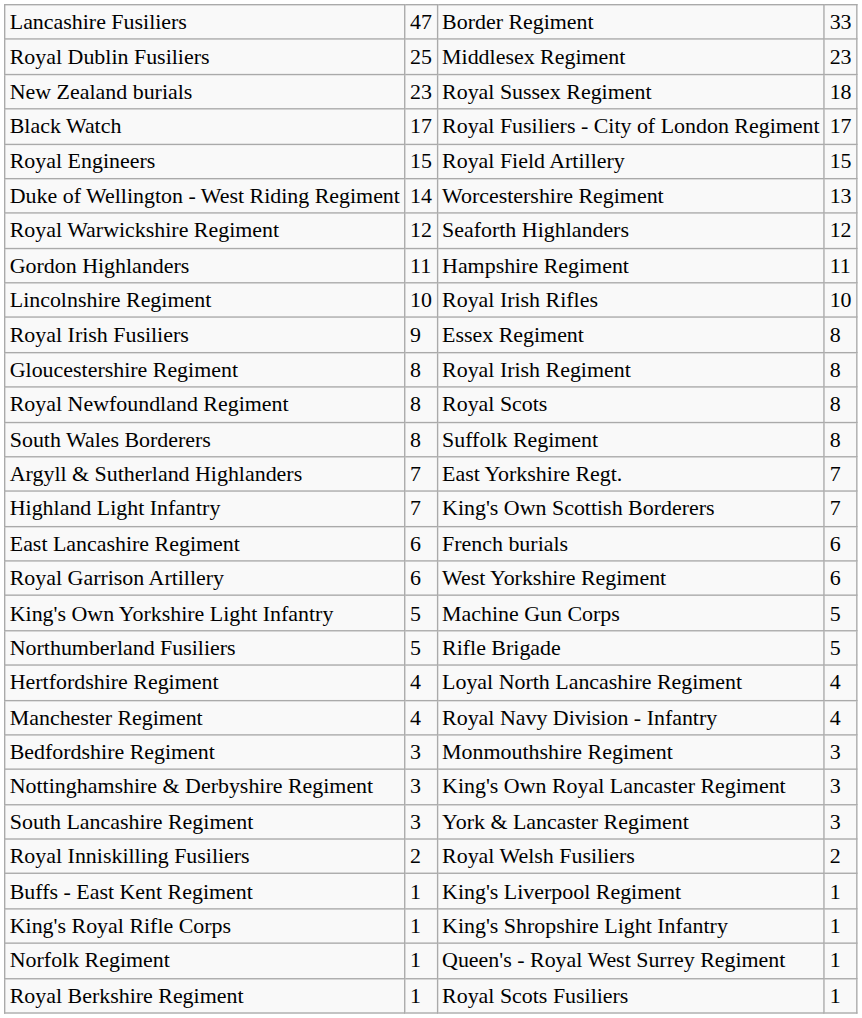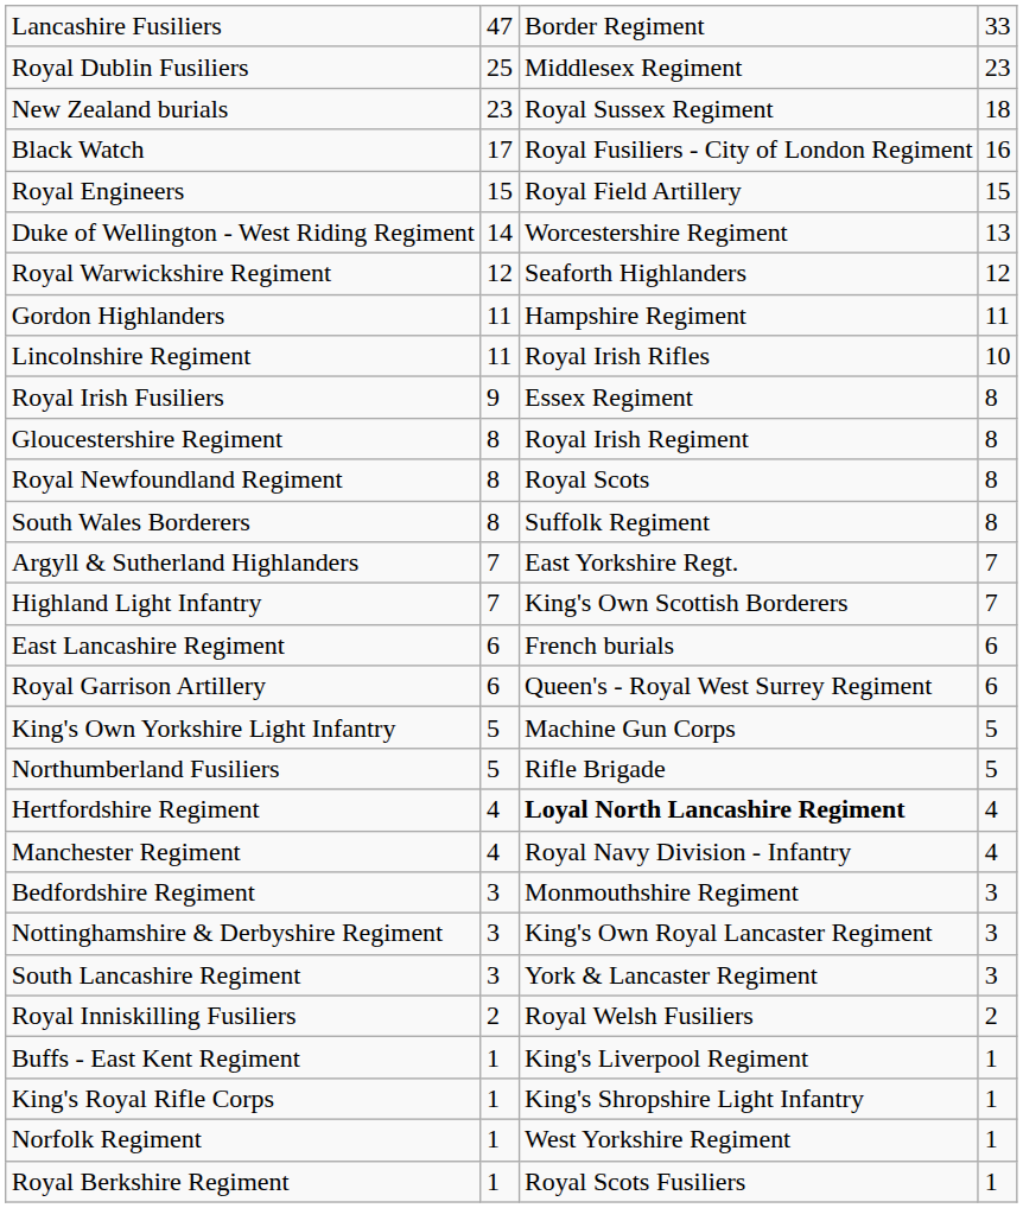 <table class="wikitable">
 <tr>
 <td>Lancashire Fusiliers</td>
 <td>47</td>
 <td>Border Regiment</td>
 <td>33</td>
 </tr>
 <tr>
 <td>Royal Dublin Fusiliers</td>
 <td>25</td>
 <td>Middlesex Regiment</td>
 <td>23</td>
 </tr>
 <tr>
 <td>New Zealand burials</td>
 <td>23</td>
 <td>Royal Sussex Regiment</td>
 <td>18</td>
 </tr>
 <tr>
 <td>Black Watch</td>
 <td>17</td>
 <td>Royal Fusiliers - City of London Regiment</td>
-<td>17</td>
+<td>16</td>
 </tr>
 <tr>
 <td>Royal Engineers</td>
 <td>15</td>
 <td>Royal Field Artillery</td>
 <td>15</td>
 </tr>
 <tr>
 <td>Duke of Wellington - West Riding Regiment</td>
 <td>14</td>
 <td>Worcestershire Regiment</td>
 <td>13</td>
 </tr>
 <tr>
 <td>Royal Warwickshire Regiment</td>
 <td>12</td>
 <td>Seaforth Highlanders</td>
 <td>12</td>
 </tr>
 <tr>
 <td>Gordon Highlanders</td>
 <td>11</td>
 <td>Hampshire Regiment</td>
 <td>11</td>
 </tr>
 <tr>
 <td>Lincolnshire Regiment</td>
-<td>10</td>
+<td>11</td>
 <td>Royal Irish Rifles</td>
 <td>10</td>
 </tr>
 <tr>
 <td>Royal Irish Fusiliers</td>
 <td>9</td>
 <td>Essex Regiment</td>
 <td>8</td>
 </tr>
 <tr>
 <td>Gloucestershire Regiment</td>
 <td>8</td>
 <td>Royal Irish Regiment</td>
 <td>8</td>
 </tr>
 <tr>
 <td>Royal Newfoundland Regiment</td>
 <td>8</td>
 <td>Royal Scots</td>
 <td>8</td>
 </tr>
 <tr>
 <td>South Wales Borderers</td>
 <td>8</td>
 <td>Suffolk Regiment</td>
 <td>8</td>
 </tr>
 <tr>
 <td>Argyll & Sutherland Highlanders</td>
 <td>7</td>
 <td>East Yorkshire Regt.</td>
 <td>7</td>
 </tr>
 <tr>
 <td>Highland Light Infantry</td>
 <td>7</td>
 <td>King's Own Scottish Borderers</td>
 <td>7</td>
 </tr>
 <tr>
 <td>East Lancashire Regiment</td>
 <td>6</td>
 <td>French burials</td>
 <td>6</td>
 </tr>
 <tr>
 <td>Royal Garrison Artillery</td>
 <td>6</td>
-<td>West Yorkshire Regiment</td>
+<td>Queen's - Royal West Surrey Regiment</td>
 <td>6</td>
 </tr>
 <tr>
 <td>King's Own Yorkshire Light Infantry</td>
 <td>5</td>
 <td>Machine Gun Corps</td>
 <td>5</td>
 </tr>
 <tr>
 <td>Northumberland Fusiliers</td>
 <td>5</td>
 <td>Rifle Brigade</td>
 <td>5</td>
 </tr>
 <tr>
 <td>Hertfordshire Regiment</td>
 <td>4</td>
-<td>Loyal North Lancashire Regiment</td>
+<td><strong>Loyal North Lancashire Regiment</strong></td>
 <td>4</td>
 </tr>
 <tr>
 <td>Manchester Regiment</td>
 <td>4</td>
 <td>Royal Navy Division - Infantry</td>
 <td>4</td>
 </tr>
 <tr>
 <td>Bedfordshire Regiment</td>
 <td>3</td>
 <td>Monmouthshire Regiment</td>
 <td>3</td>
 </tr>
 <tr>
 <td>Nottinghamshire & Derbyshire Regiment</td>
 <td>3</td>
 <td>King's Own Royal Lancaster Regiment</td>
 <td>3</td>
 </tr>
 <tr>
 <td>South Lancashire Regiment</td>
 <td>3</td>
 <td>York & Lancaster Regiment</td>
 <td>3</td>
 </tr>
 <tr>
 <td>Royal Inniskilling Fusiliers</td>
 <td>2</td>
 <td>Royal Welsh Fusiliers</td>
 <td>2</td>
 </tr>
 <tr>
 <td>Buffs - East Kent Regiment</td>
 <td>1</td>
 <td>King's Liverpool Regiment</td>
 <td>1</td>
 </tr>
 <tr>
 <td>King's Royal Rifle Corps</td>
 <td>1</td>
 <td>King's Shropshire Light Infantry</td>
 <td>1</td>
 </tr>
 <tr>
 <td>Norfolk Regiment</td>
 <td>1</td>
-<td>Queen's - Royal West Surrey Regiment</td>
+<td>West Yorkshire Regiment</td>
 <td>1</td>
 </tr>
 <tr>
 <td>Royal Berkshire Regiment</td>
 <td>1</td>
 <td>Royal Scots Fusiliers</td>
 <td>1</td>
 </tr>
 </table>
